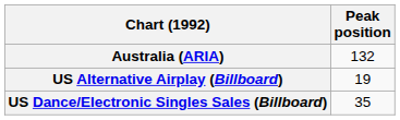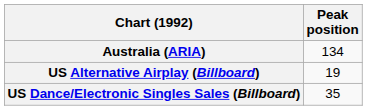 <table class="wikitable plainrowheaders">
 <tr>
 <th scope="col">Chart (1992)</th>
 <th scope="col">Peak<br>position</th>
 </tr>
 <tr>
 <th scope="row">Australia (<a href='#'>ARIA</a>)</th>
-<td align="center">132</td>
+<td align="center">134</td>
 </tr>
 <tr>
 <th scope="row">US <a href='#'>Alternative Airplay</a> (<em><a href='#'>Billboard</a></em>)</th>
 <td align="center">19</td>
 </tr>
 <tr>
 <th scope="row">US <a href='#'>Dance/Electronic Singles Sales</a> (<em>Billboard</em>)</th>
 <td align="center">35</td>
 </tr>
 </table>
